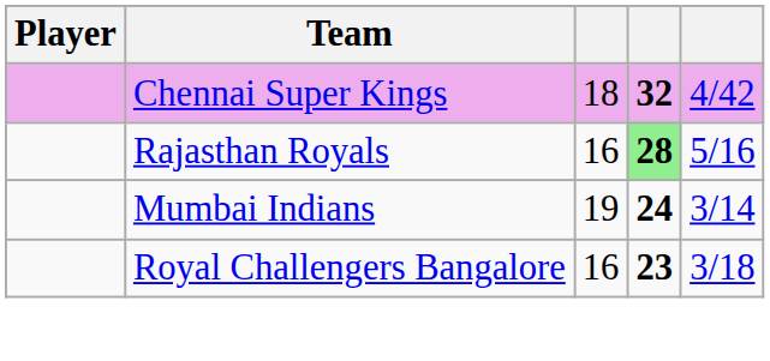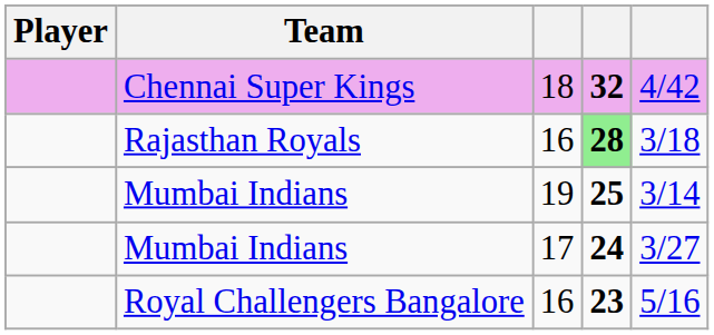 <table class="wikitable" style="text-align: center;">
 <tr>
 <th>Player</th>
 <th>Team</th>
 <th></th>
 <th></th>
 <th></th>
 </tr>
 <tr style="background-color:#eeaeee">
 <td></td>
 <td style="text-align:left"><a href='#'>Chennai Super Kings</a></td>
 <td style="text-align:left">18</td>
 <td><strong>32</strong></td>
 <td><a href='#'>4/42</a></td>
 </tr>
 <tr>
 <td></td>
 <td style="text-align:left"><a href='#'>Rajasthan Royals</a></td>
 <td style="text-align:left">16</td>
 <td style="background: lightgreen;"><strong>28</strong></td>
-<td><a href='#'>5/16</a></td>
+<td><a href='#'>3/18</a></td>
 </tr>
 <tr>
 <td></td>
 <td style="text-align:left"><a href='#'>Mumbai Indians</a></td>
 <td style="text-align:left">19</td>
+<td><strong>25</strong></td>
+<td><a href='#'>3/14</a></td>
+</tr>
+<tr>
+<td></td>
+<td style="text-align:left"><a href='#'>Mumbai Indians</a></td>
+<td style="text-align:left">17</td>
 <td><strong>24</strong></td>
-<td><a href='#'>3/14</a></td>
+<td><a href='#'>3/27</a></td>
 </tr>
 <tr>
 <td></td>
 <td style="text-align:left"><a href='#'>Royal Challengers Bangalore</a></td>
 <td style="text-align:left">16</td>
 <td><strong>23</strong></td>
-<td><a href='#'>3/18</a></td>
+<td><a href='#'>5/16</a></td>
 </tr>
 </table>
